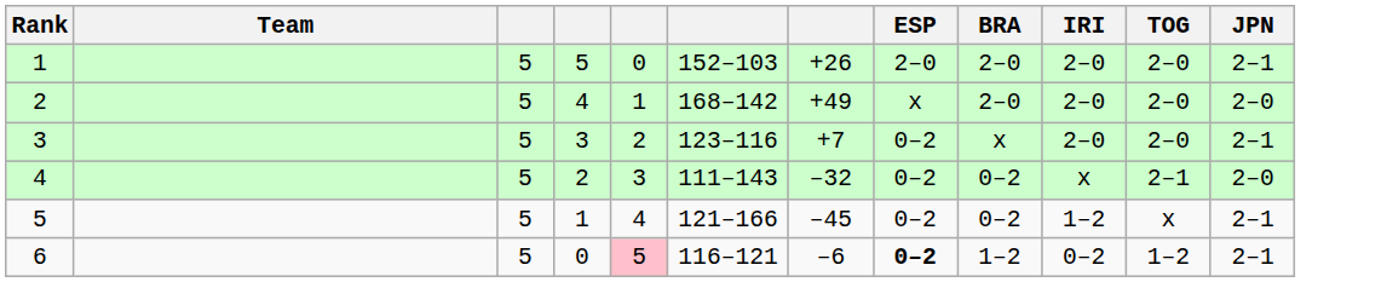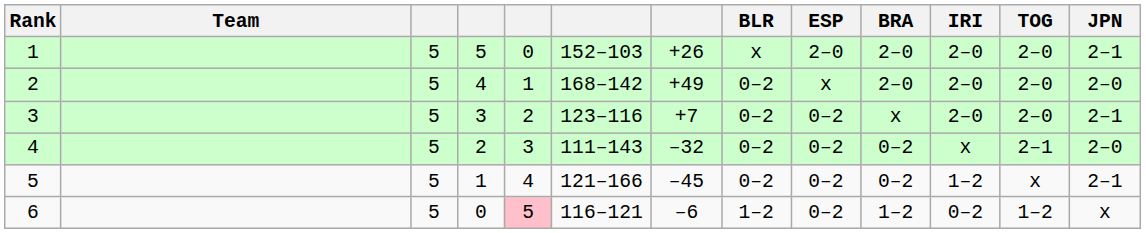 <table class="wikitable" style="text-align: center;">
 <tr>
 <th width=25>Rank</th>
 <th width=225>Team</th>
 <th width=25></th>
 <th width=25></th>
 <th width=25></th>
 <th width=60></th>
 <th width=40></th>
+<th width=40>BLR</th>
 <th width=40>ESP</th>
 <th width=40>BRA</th>
 <th width=40>IRI</th>
 <th width=40>TOG</th>
 <th width=40>JPN</th>
 </tr>
 <tr bgcolor=ccffcc>
 <td>1</td>
 <td align=left></td>
 <td>5</td>
 <td>5</td>
 <td>0</td>
 <td>152–103</td>
 <td>+26</td>
+<td>x</td>
 <td>2–0</td>
 <td>2–0</td>
 <td>2–0</td>
 <td>2–0</td>
 <td>2–1</td>
 </tr>
 <tr bgcolor=ccffcc>
 <td>2</td>
 <td align=left></td>
 <td>5</td>
 <td>4</td>
 <td>1</td>
 <td>168–142</td>
 <td>+49</td>
+<td>0–2</td>
 <td>x</td>
 <td>2–0</td>
 <td>2–0</td>
 <td>2–0</td>
 <td>2–0</td>
 </tr>
 <tr bgcolor=ccffcc>
 <td>3</td>
 <td align=left></td>
 <td>5</td>
 <td>3</td>
 <td>2</td>
 <td>123–116</td>
 <td>+7</td>
+<td>0–2</td>
 <td>0–2</td>
 <td>x</td>
 <td>2–0</td>
 <td>2–0</td>
 <td>2–1</td>
 </tr>
 <tr bgcolor=ccffcc>
 <td>4</td>
 <td align=left></td>
 <td>5</td>
 <td>2</td>
 <td>3</td>
 <td>111–143</td>
 <td>–32</td>
 <td>0–2</td>
 <td>0–2</td>
+<td>0–2</td>
 <td>x</td>
 <td>2–1</td>
 <td>2–0</td>
 </tr>
 <tr>
 <td>5</td>
 <td align=left></td>
 <td>5</td>
 <td>1</td>
 <td>4</td>
 <td>121–166</td>
 <td>–45</td>
 <td>0–2</td>
 <td>0–2</td>
+<td>0–2</td>
 <td>1–2</td>
 <td>x</td>
 <td>2–1</td>
 </tr>
 <tr>
 <td>6</td>
 <td align=left></td>
 <td>5</td>
 <td>0</td>
 <td style="background: pink;">5</td>
 <td>116–121</td>
 <td>–6</td>
-<td><strong>0–2</strong></td>
 <td>1–2</td>
 <td>0–2</td>
 <td>1–2</td>
-<td>2–1</td>
+<td>0–2</td>
+<td>1–2</td>
+<td>x</td>
 </tr>
 </table>
